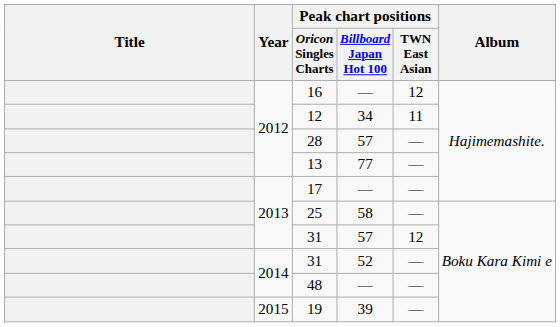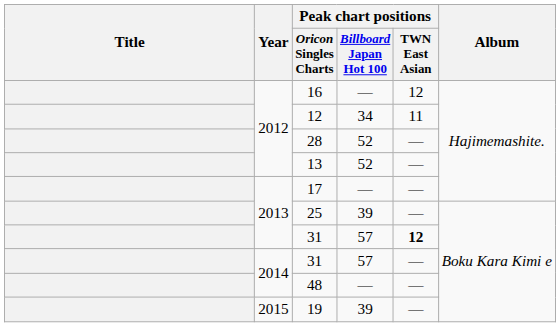 <table class="wikitable plainrowheaders" style="text-align:center;">
 <tr>
 <th scope="col" rowspan="2" style="width:16em;">Title</th>
 <th scope="col" rowspan="2">Year</th>
 <th scope="col" colspan="3">Peak chart positions</th>
 <th scope="col" rowspan="2">Album</th>
 </tr>
 <tr>
 <th style="width:3em;font-size:85%"><em>Oricon</em> Singles Charts<br></th>
 <th style="width:3em;font-size:85%"><em><a href='#'>Billboard</a></em> <a href='#'>Japan Hot 100</a><br></th>
 <th style="width:3em;font-size:85%">TWN East Asian<br></th>
 </tr>
 <tr>
 <th scope="row"></th>
 <td rowspan="4">2012</td>
 <td>16</td>
 <td>—</td>
 <td>12</td>
 <td rowspan=5><em>Hajimemashite.</em></td>
 </tr>
 <tr>
 <th scope="row"></th>
 <td>12</td>
 <td>34</td>
 <td>11</td>
 </tr>
 <tr>
 <th scope="row"></th>
 <td>28</td>
-<td>57</td>
+<td>52</td>
 <td>—</td>
 </tr>
 <tr>
 <th scope="row"></th>
 <td>13</td>
-<td>77</td>
+<td>52</td>
 <td>—</td>
 </tr>
 <tr>
 <th scope="row"></th>
 <td rowspan="3">2013</td>
 <td>17</td>
 <td>—</td>
 <td>—</td>
 </tr>
 <tr>
 <th scope="row"></th>
 <td>25</td>
-<td>58</td>
+<td>39</td>
 <td>—</td>
 <td rowspan=5><em>Boku Kara Kimi e</em></td>
 </tr>
 <tr>
 <th scope="row"></th>
 <td>31</td>
 <td>57</td>
-<td>12</td>
+<td><strong>12</strong></td>
 </tr>
 <tr>
 <th scope="row"></th>
 <td rowspan="2">2014</td>
 <td>31</td>
-<td>52</td>
+<td>57</td>
 <td>—</td>
 </tr>
 <tr>
 <th scope="row"></th>
 <td>48</td>
 <td>—</td>
 <td>—</td>
 </tr>
 <tr>
 <th scope="row"></th>
 <td rowspan="1">2015</td>
 <td>19</td>
 <td>39</td>
 <td>—</td>
 </tr>
 </table>
